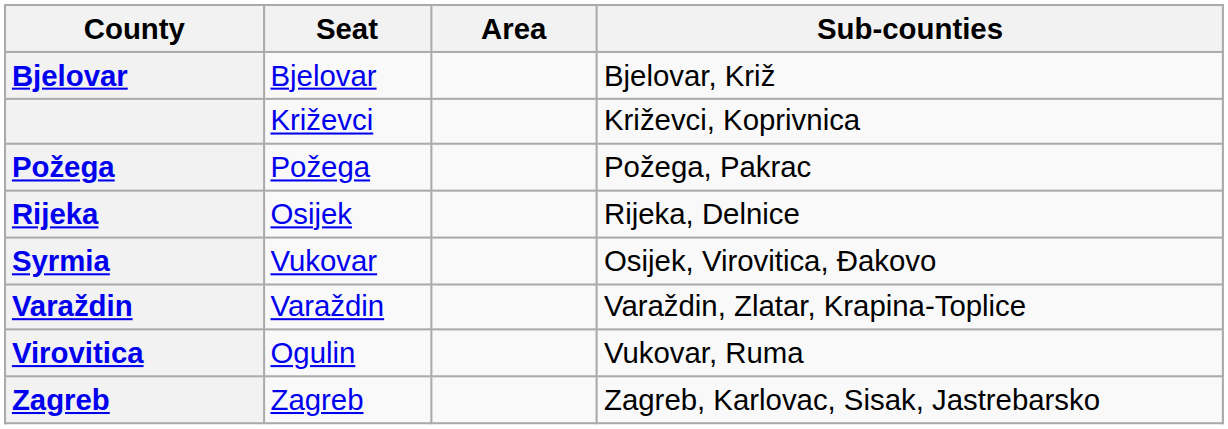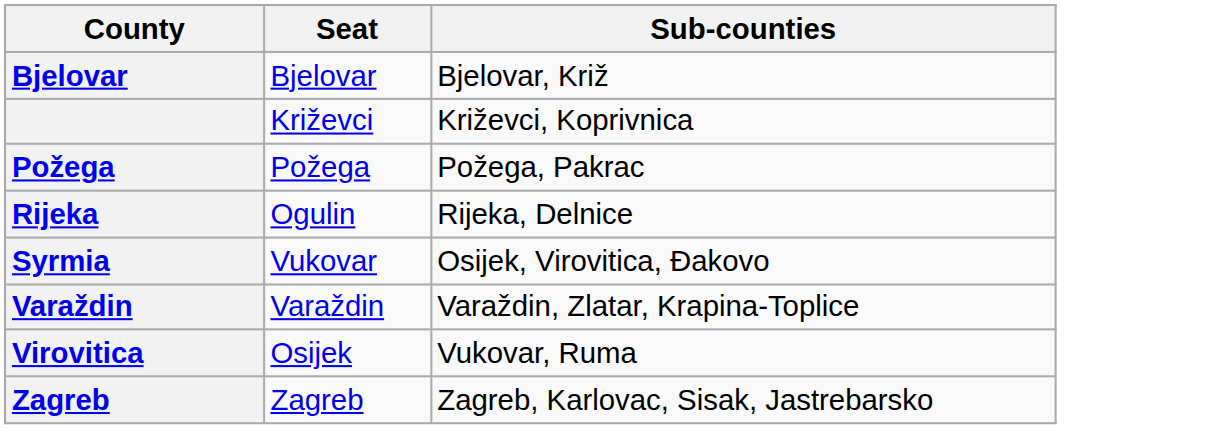 <table class="sortable plainrowheaders wikitable" style="cellspacing=2px; text-align:left; font-size:90%;">
 <tr style="font-size:100%; text-align:right;">
 <th style="width:120px;"  scope="col">County</th>
 <th style="width:75px;"  scope="col">Seat</th>
-<th style="width:75px;"  scope="col">Area</th>
 <th style="width:300px;"  scope="col">Sub-counties</th>
 </tr>
 <tr>
 <th scope="row" style=text-align:left><a href='#'>Bjelovar</a></th>
 <td><a href='#'>Bjelovar</a></td>
-<td style="text-align:right"></td>
 <td>Bjelovar, Križ</td>
 </tr>
 <tr>
 <th scope="row" style=text-align:left></th>
 <td><a href='#'>Križevci</a></td>
-<td style="text-align:right"></td>
 <td>Križevci, Koprivnica</td>
 </tr>
 <tr>
 <th scope="row" style=text-align:left><a href='#'>Požega</a></th>
 <td><a href='#'>Požega</a></td>
-<td style="text-align:right"></td>
 <td>Požega, Pakrac</td>
 </tr>
 <tr>
 <th scope="row" style=text-align:left><a href='#'>Rijeka</a></th>
-<td><a href='#'>Osijek</a></td>
-<td style="text-align:right"></td>
+<td><a href='#'>Ogulin</a></td>
 <td>Rijeka, Delnice</td>
 </tr>
 <tr>
 <th scope="row" style=text-align:left><a href='#'>Syrmia</a></th>
 <td><a href='#'>Vukovar</a></td>
-<td style="text-align:right"></td>
 <td>Osijek, Virovitica, Đakovo</td>
 </tr>
 <tr>
 <th scope="row" style=text-align:left><a href='#'>Varaždin</a></th>
 <td><a href='#'>Varaždin</a></td>
-<td style="text-align:right"></td>
 <td>Varaždin, Zlatar, Krapina-Toplice</td>
 </tr>
 <tr>
 <th scope="row" style=text-align:left><a href='#'>Virovitica</a></th>
-<td><a href='#'>Ogulin</a></td>
-<td style="text-align:right"></td>
+<td><a href='#'>Osijek</a></td>
 <td>Vukovar, Ruma</td>
 </tr>
 <tr>
 <th scope="row" style=text-align:left><a href='#'>Zagreb</a></th>
 <td><a href='#'>Zagreb</a></td>
-<td style="text-align:right"></td>
 <td>Zagreb, Karlovac, Sisak, Jastrebarsko</td>
 </tr>
 </table>
